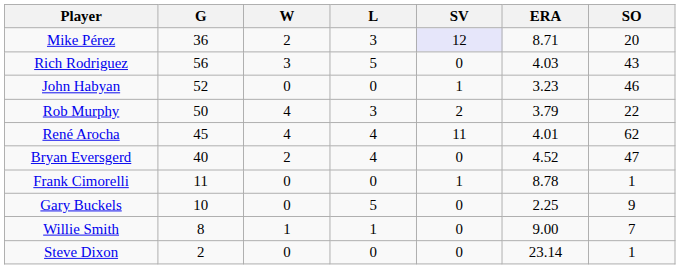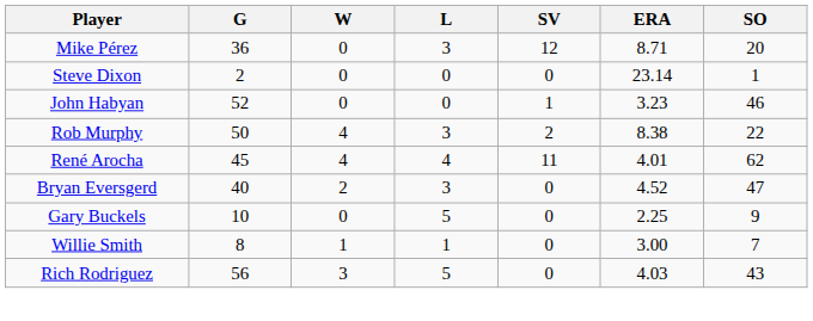 <table class="wikitable sortable">
 <tr>
 <th bgcolor="#DDDDFF" width="16%">Player</th>
 <th bgcolor="#DDDDFF" width="9%">G</th>
 <th bgcolor="#DDDDFF" width="9%">W</th>
 <th bgcolor="#DDDDFF" width="9%">L</th>
 <th bgcolor="#DDDDFF" width="9%">SV</th>
 <th bgcolor="#DDDDFF" width="9%">ERA</th>
 <th bgcolor="#DDDDFF" width="9%">SO</th>
 </tr>
 <tr align="center">
 <td><a href='#'>Mike Pérez</a></td>
 <td>36</td>
-<td>2</td>
+<td>0</td>
 <td>3</td>
-<td style="background: lavender;">12</td>
+<td>12</td>
 <td>8.71</td>
 <td>20</td>
 </tr>
 <tr align=center>
-<td><a href='#'>Rich Rodriguez</a></td>
-<td>56</td>
-<td>3</td>
-<td>5</td>
+<td><a href='#'>Steve Dixon</a></td>
+<td>2</td>
 <td>0</td>
-<td>4.03</td>
-<td>43</td>
+<td>0</td>
+<td>0</td>
+<td>23.14</td>
+<td>1</td>
 </tr>
 <tr align=center>
 <td><a href='#'>John Habyan</a></td>
 <td>52</td>
 <td>0</td>
 <td>0</td>
 <td>1</td>
 <td>3.23</td>
 <td>46</td>
 </tr>
 <tr align=center>
 <td><a href='#'>Rob Murphy</a></td>
 <td>50</td>
 <td>4</td>
 <td>3</td>
 <td>2</td>
-<td>3.79</td>
+<td>8.38</td>
 <td>22</td>
 </tr>
 <tr align=center>
 <td><a href='#'>René Arocha</a></td>
 <td>45</td>
 <td>4</td>
 <td>4</td>
 <td>11</td>
 <td>4.01</td>
 <td>62</td>
 </tr>
 <tr align=center>
 <td><a href='#'>Bryan Eversgerd</a></td>
 <td>40</td>
 <td>2</td>
-<td>4</td>
+<td>3</td>
 <td>0</td>
 <td>4.52</td>
 <td>47</td>
-</tr>
-<tr align=center>
-<td><a href='#'>Frank Cimorelli</a></td>
-<td>11</td>
-<td>0</td>
-<td>0</td>
-<td>1</td>
-<td>8.78</td>
-<td>1</td>
 </tr>
 <tr align=center>
 <td><a href='#'>Gary Buckels</a></td>
 <td>10</td>
 <td>0</td>
 <td>5</td>
 <td>0</td>
 <td>2.25</td>
 <td>9</td>
 </tr>
 <tr align=center>
 <td><a href='#'>Willie Smith</a></td>
 <td>8</td>
 <td>1</td>
 <td>1</td>
 <td>0</td>
-<td>9.00</td>
+<td>3.00</td>
 <td>7</td>
 </tr>
 <tr align=center>
-<td><a href='#'>Steve Dixon</a></td>
-<td>2</td>
+<td><a href='#'>Rich Rodriguez</a></td>
+<td>56</td>
+<td>3</td>
+<td>5</td>
 <td>0</td>
-<td>0</td>
-<td>0</td>
-<td>23.14</td>
-<td>1</td>
+<td>4.03</td>
+<td>43</td>
 </tr>
 </table>
